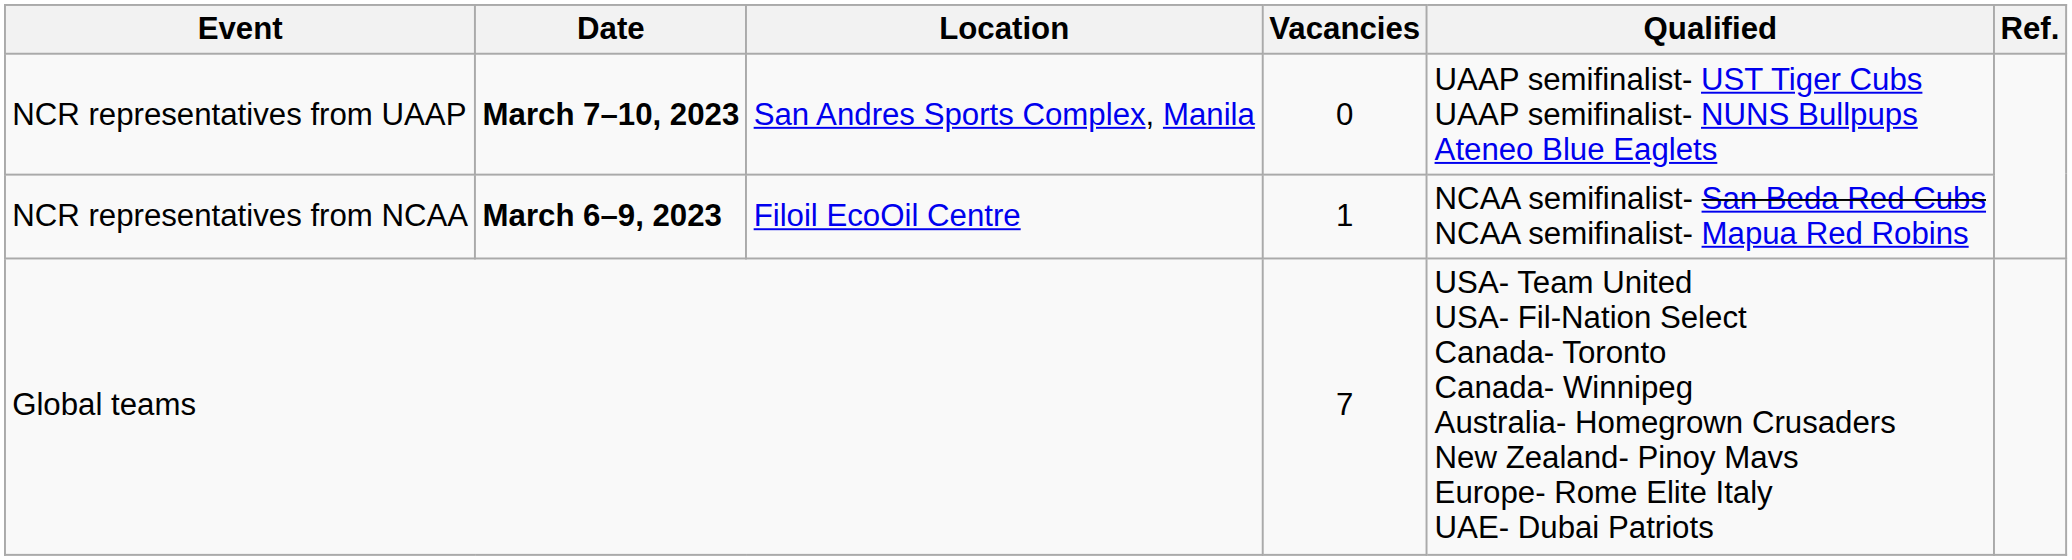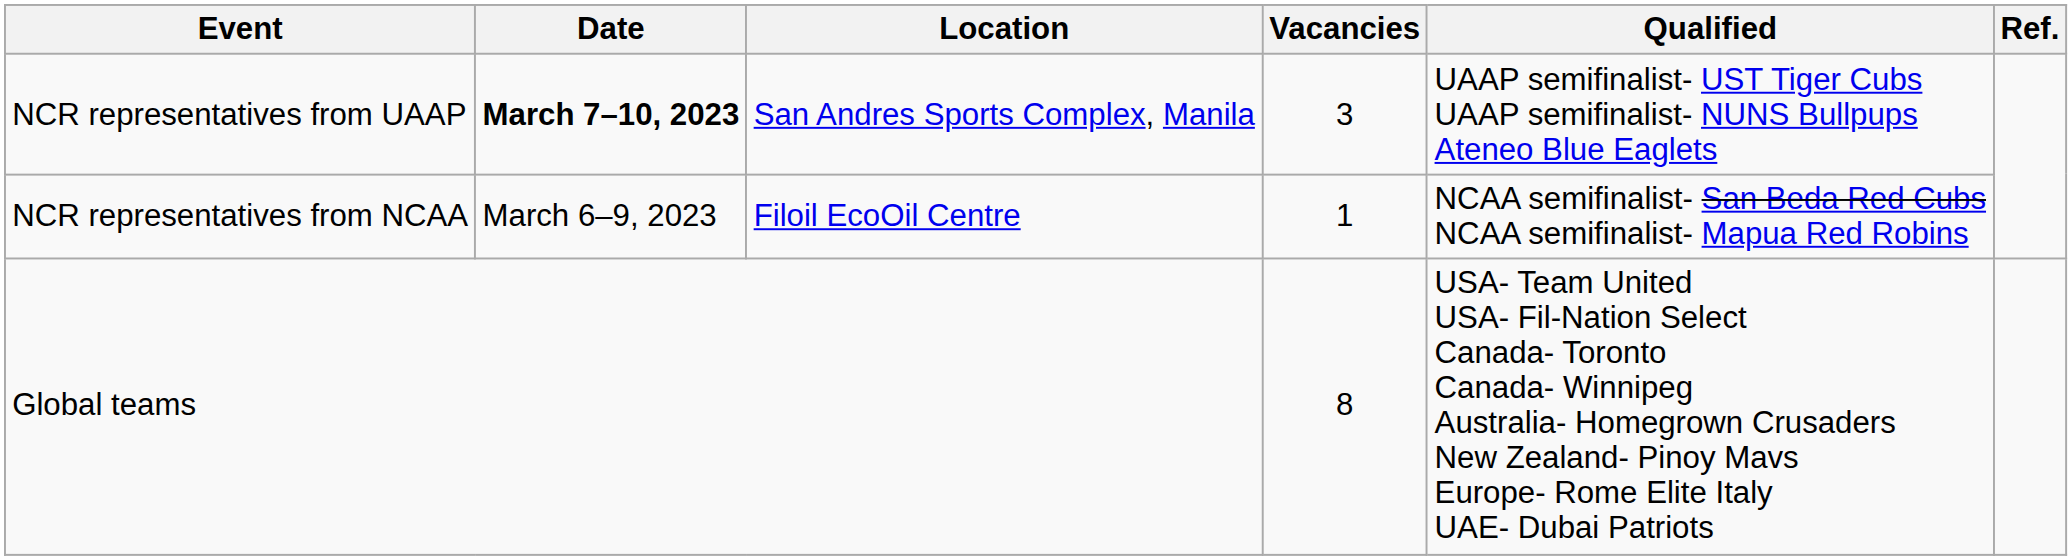 <table class="wikitable">
 <tr>
 <th>Event</th>
 <th>Date</th>
 <th>Location</th>
 <th>Vacancies</th>
 <th>Qualified</th>
 <th>Ref.</th>
 </tr>
 <tr>
 <td>NCR representatives from UAAP</td>
 <td><strong>March 7–10, 2023</strong></td>
 <td><a href='#'>San Andres Sports Complex</a>, <a href='#'>Manila</a></td>
-<td align="center">0</td>
+<td align="center">3</td>
 <td>UAAP semifinalist- <a href='#'>UST Tiger Cubs</a><br>UAAP semifinalist- <a href='#'>NUNS Bullpups</a><br><a href='#'>Ateneo Blue Eaglets</a></td>
 <td rowspan="2"></td>
 </tr>
 <tr>
 <td>NCR representatives from NCAA</td>
-<td><strong>March 6–9, 2023</strong></td>
+<td>March 6–9, 2023</td>
 <td><a href='#'>Filoil EcoOil Centre</a></td>
 <td align="center">1</td>
 <td>NCAA semifinalist- <s><a href='#'>San Beda Red Cubs</a></s><br>NCAA semifinalist- <a href='#'>Mapua Red Robins</a></td>
 </tr>
 <tr>
 <td colspan="3">Global teams</td>
-<td align="center">7</td>
+<td align="center">8</td>
 <td>USA- Team United<br>USA- Fil-Nation Select<br>Canada- Toronto <br>Canada- Winnipeg<br>Australia- Homegrown Crusaders<br>New Zealand- Pinoy Mavs<br>Europe- Rome Elite Italy<br>UAE- Dubai Patriots</td>
 <td></td>
 </tr>
 </table>
